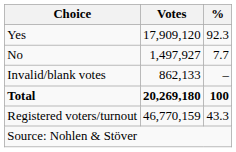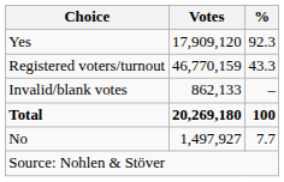 <table class=wikitable style=text-align:right>
 <tr>
 <th>Choice</th>
 <th>Votes</th>
 <th>%</th>
 </tr>
 <tr>
 <td align=left> Yes</td>
 <td>17,909,120</td>
 <td>92.3</td>
 </tr>
 <tr>
-<td align=left>No</td>
-<td>1,497,927</td>
-<td>7.7</td>
+<td align=left>Registered voters/turnout</td>
+<td>46,770,159</td>
+<td>43.3</td>
 </tr>
 <tr>
 <td align=left>Invalid/blank votes</td>
 <td>862,133</td>
 <td>–</td>
 </tr>
 <tr>
 <td align=left><strong>Total</strong></td>
 <td><strong>20,269,180</strong></td>
 <td><strong>100</strong></td>
 </tr>
 <tr>
-<td align=left>Registered voters/turnout</td>
-<td>46,770,159</td>
-<td>43.3</td>
+<td align=left>No</td>
+<td>1,497,927</td>
+<td>7.7</td>
 </tr>
 <tr>
 <td align=left colspan=3>Source: Nohlen & Stöver</td>
 </tr>
 </table>
